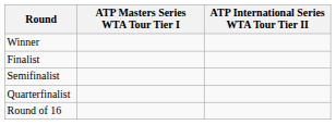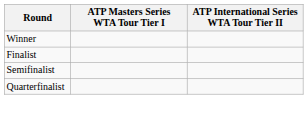 <table class="wikitable">
 <tr>
 <th width=100>Round</th>
 <th width=180>ATP Masters Series<br> WTA Tour Tier I</th>
 <th width=180>ATP International Series <br> WTA Tour Tier II</th>
 </tr>
 <tr>
 <td>Winner</td>
 <td></td>
 <td></td>
 </tr>
 <tr>
 <td>Finalist</td>
 <td></td>
 <td></td>
 </tr>
 <tr>
 <td>Semifinalist</td>
 <td></td>
 <td></td>
 </tr>
 <tr>
 <td>Quarterfinalist</td>
 <td></td>
 <td></td>
 </tr>
-<tr>
-<td>Round of 16</td>
-<td></td>
-<td></td>
-</tr>
 </table>
